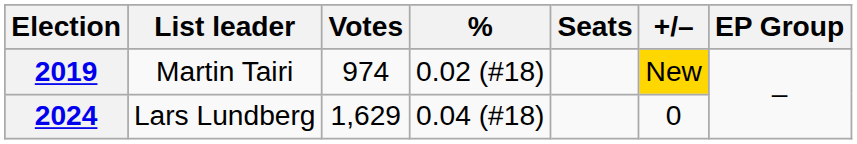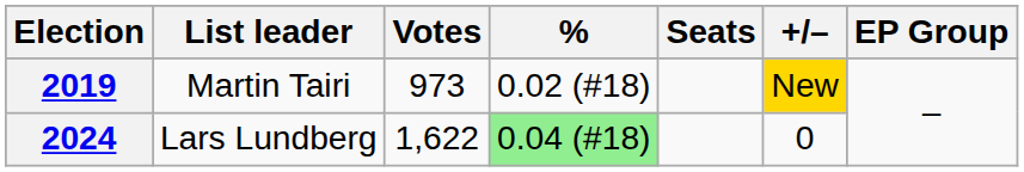 <table class="wikitable" style="text-align:center">
 <tr>
 <th>Election</th>
 <th>List leader</th>
 <th>Votes</th>
 <th>%</th>
 <th>Seats</th>
 <th>+/–</th>
 <th>EP Group</th>
 </tr>
 <tr>
 <th><a href='#'>2019</a></th>
 <td>Martin Tairi</td>
-<td>974</td>
+<td>973</td>
 <td>0.02 (#18)</td>
 <td></td>
 <td style="background: gold;">New</td>
 <td rowspan=2>–</td>
 </tr>
 <tr>
 <th><a href='#'>2024</a></th>
 <td>Lars Lundberg</td>
-<td>1,629</td>
-<td>0.04 (#18)</td>
+<td>1,622</td>
+<td style="background: lightgreen;">0.04 (#18)</td>
 <td></td>
 <td> 0</td>
 </tr>
 </table>
